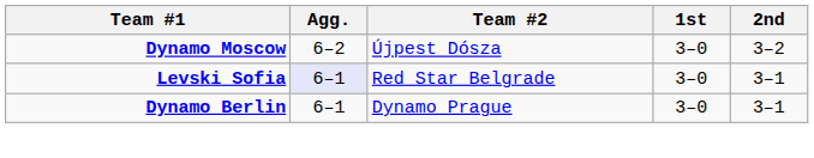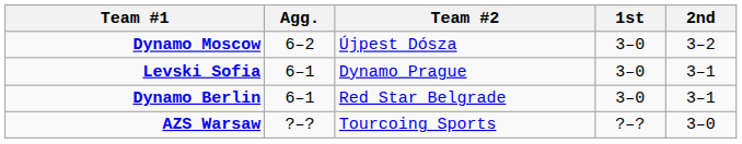 <table class=wikitable style="text-align:center">
 <tr>
 <th width=200>Team #1</th>
 <th width=50>Agg.</th>
 <th width=200>Team #2</th>
 <th width=50>1st</th>
 <th width=50>2nd</th>
 </tr>
 <tr>
 <td align=right><strong><a href='#'>Dynamo Moscow</a></strong> </td>
 <td>6–2</td>
 <td align=left> <a href='#'>Újpest Dósza</a></td>
 <td align=center>3–0</td>
 <td align=center>3–2</td>
 </tr>
 <tr>
 <td align=right><strong><a href='#'>Levski Sofia</a></strong> </td>
-<td style="background: lavender;">6–1</td>
-<td align=left> <a href='#'>Red Star Belgrade</a></td>
+<td>6–1</td>
+<td align=left> <a href='#'>Dynamo Prague</a></td>
 <td align=center>3–0</td>
 <td align=center>3–1</td>
 </tr>
 <tr>
 <td align=right><strong><a href='#'>Dynamo Berlin</a></strong> </td>
 <td>6–1</td>
-<td align=left> <a href='#'>Dynamo Prague</a></td>
+<td align=left> <a href='#'>Red Star Belgrade</a></td>
 <td align=center>3–0</td>
 <td align=center>3–1</td>
 </tr>
+<tr>
+<td align=right><strong><a href='#'>AZS Warsaw</a></strong> </td>
+<td>?–?</td>
+<td align=left> <a href='#'>Tourcoing Sports</a></td>
+<td align=center>?–?</td>
+<td align=center>3–0</td>
+</tr>
 </table>
